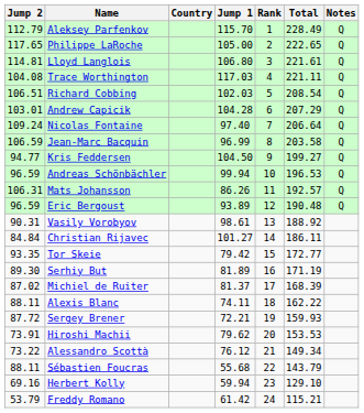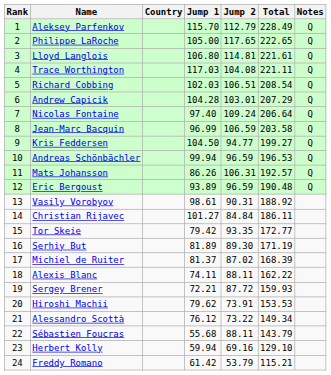 <table class="wikitable sortable" style="text-align:center">
 <tr>
-<th>Jump 2</th>
+<th>Rank</th>
 <th>Name</th>
 <th>Country</th>
 <th>Jump 1</th>
-<th>Rank</th>
+<th>Jump 2</th>
 <th>Total</th>
 <th>Notes</th>
 </tr>
 <tr bgcolor="#ccffcc">
-<td>112.79</td>
+<td>1</td>
 <td align=left><a href='#'>Aleksey Parfenkov</a></td>
 <td align=left></td>
 <td>115.70</td>
-<td>1</td>
+<td>112.79</td>
 <td>228.49</td>
 <td>Q</td>
 </tr>
 <tr bgcolor=#ccffcc>
-<td>117.65</td>
+<td>2</td>
 <td align=left><a href='#'>Philippe LaRoche</a></td>
 <td align=left></td>
 <td>105.00</td>
-<td>2</td>
+<td>117.65</td>
 <td>222.65</td>
 <td>Q</td>
 </tr>
 <tr bgcolor=#ccffcc>
-<td>114.81</td>
+<td>3</td>
 <td align=left><a href='#'>Lloyd Langlois</a></td>
 <td align=left></td>
 <td>106.80</td>
-<td>3</td>
+<td>114.81</td>
 <td>221.61</td>
 <td>Q</td>
 </tr>
 <tr bgcolor=#ccffcc>
-<td>104.08</td>
+<td>4</td>
 <td align=left><a href='#'>Trace Worthington</a></td>
 <td align=left></td>
 <td>117.03</td>
-<td>4</td>
+<td>104.08</td>
 <td>221.11</td>
 <td>Q</td>
 </tr>
 <tr bgcolor=#ccffcc>
-<td>106.51</td>
+<td>5</td>
 <td align=left><a href='#'>Richard Cobbing</a></td>
 <td align=left></td>
 <td>102.03</td>
-<td>5</td>
+<td>106.51</td>
 <td>208.54</td>
 <td>Q</td>
 </tr>
 <tr bgcolor=#ccffcc>
-<td>103.01</td>
+<td>6</td>
 <td align=left><a href='#'>Andrew Capicik</a></td>
 <td align=left></td>
 <td>104.28</td>
-<td>6</td>
+<td>103.01</td>
 <td>207.29</td>
 <td>Q</td>
 </tr>
 <tr bgcolor=#ccffcc>
-<td>109.24</td>
+<td>7</td>
 <td align=left><a href='#'>Nicolas Fontaine</a></td>
 <td align=left></td>
 <td>97.40</td>
-<td>7</td>
+<td>109.24</td>
 <td>206.64</td>
 <td>Q</td>
 </tr>
 <tr bgcolor=#ccffcc>
-<td>106.59</td>
+<td>8</td>
 <td align=left><a href='#'>Jean-Marc Bacquin</a></td>
 <td align=left></td>
 <td>96.99</td>
-<td>8</td>
+<td>106.59</td>
 <td>203.58</td>
 <td>Q</td>
 </tr>
 <tr bgcolor=#ccffcc>
-<td>94.77</td>
+<td>9</td>
 <td align=left><a href='#'>Kris Feddersen</a></td>
 <td align=left></td>
 <td>104.50</td>
-<td>9</td>
+<td>94.77</td>
 <td>199.27</td>
 <td>Q</td>
 </tr>
 <tr bgcolor=#ccffcc>
-<td>96.59</td>
+<td>10</td>
 <td align=left><a href='#'>Andreas Schönbächler</a></td>
 <td align=left></td>
 <td>99.94</td>
-<td>10</td>
+<td>96.59</td>
 <td>196.53</td>
 <td>Q</td>
 </tr>
 <tr bgcolor=#ccffcc>
-<td>106.31</td>
+<td>11</td>
 <td align=left><a href='#'>Mats Johansson</a></td>
 <td align=left></td>
 <td>86.26</td>
-<td>11</td>
+<td>106.31</td>
 <td>192.57</td>
 <td>Q</td>
 </tr>
 <tr bgcolor=#ccffcc>
-<td>96.59</td>
+<td>12</td>
 <td align=left><a href='#'>Eric Bergoust</a></td>
 <td align=left></td>
 <td>93.89</td>
-<td>12</td>
+<td>96.59</td>
 <td>190.48</td>
 <td>Q</td>
 </tr>
 <tr>
-<td>90.31</td>
+<td>13</td>
 <td align=left><a href='#'>Vasily Vorobyov</a></td>
 <td align=left></td>
 <td>98.61</td>
-<td>13</td>
+<td>90.31</td>
 <td>188.92</td>
 <td></td>
 </tr>
 <tr>
-<td>84.84</td>
+<td>14</td>
 <td align=left><a href='#'>Christian Rijavec</a></td>
 <td align=left></td>
 <td>101.27</td>
-<td>14</td>
+<td>84.84</td>
 <td>186.11</td>
 <td></td>
 </tr>
 <tr>
-<td>93.35</td>
+<td>15</td>
 <td align=left><a href='#'>Tor Skeie</a></td>
 <td align=left></td>
 <td>79.42</td>
-<td>15</td>
+<td>93.35</td>
 <td>172.77</td>
 <td></td>
 </tr>
 <tr>
-<td>89.30</td>
+<td>16</td>
 <td align=left><a href='#'>Serhiy But</a></td>
 <td align=left></td>
 <td>81.89</td>
-<td>16</td>
+<td>89.30</td>
 <td>171.19</td>
 <td></td>
 </tr>
 <tr>
-<td>87.02</td>
+<td>17</td>
 <td align=left><a href='#'>Michiel de Ruiter</a></td>
 <td align=left></td>
 <td>81.37</td>
-<td>17</td>
+<td>87.02</td>
 <td>168.39</td>
 <td></td>
 </tr>
 <tr>
-<td>88.11</td>
+<td>18</td>
 <td align=left><a href='#'>Alexis Blanc</a></td>
 <td align=left></td>
 <td>74.11</td>
-<td>18</td>
+<td>88.11</td>
 <td>162.22</td>
 <td></td>
 </tr>
 <tr>
-<td>87.72</td>
+<td>19</td>
 <td align=left><a href='#'>Sergey Brener</a></td>
 <td align=left></td>
 <td>72.21</td>
-<td>19</td>
+<td>87.72</td>
 <td>159.93</td>
 <td></td>
 </tr>
 <tr>
-<td>73.91</td>
+<td>20</td>
 <td align=left><a href='#'>Hiroshi Machii</a></td>
 <td align=left></td>
 <td>79.62</td>
-<td>20</td>
+<td>73.91</td>
 <td>153.53</td>
 <td></td>
 </tr>
 <tr>
-<td>73.22</td>
+<td>21</td>
 <td align=left><a href='#'>Alessandro Scottà</a></td>
 <td align=left></td>
 <td>76.12</td>
-<td>21</td>
+<td>73.22</td>
 <td>149.34</td>
 <td></td>
 </tr>
 <tr>
-<td>88.11</td>
+<td>22</td>
 <td align=left><a href='#'>Sébastien Foucras</a></td>
 <td align=left></td>
 <td>55.68</td>
-<td>22</td>
+<td>88.11</td>
 <td>143.79</td>
 <td></td>
 </tr>
 <tr>
-<td>69.16</td>
+<td>23</td>
 <td align=left><a href='#'>Herbert Kolly</a></td>
 <td align=left></td>
 <td>59.94</td>
-<td>23</td>
+<td>69.16</td>
 <td>129.10</td>
 <td></td>
 </tr>
 <tr>
-<td>53.79</td>
+<td>24</td>
 <td align=left><a href='#'>Freddy Romano</a></td>
 <td align=left></td>
 <td>61.42</td>
-<td>24</td>
+<td>53.79</td>
 <td>115.21</td>
 <td></td>
 </tr>
 </table>
